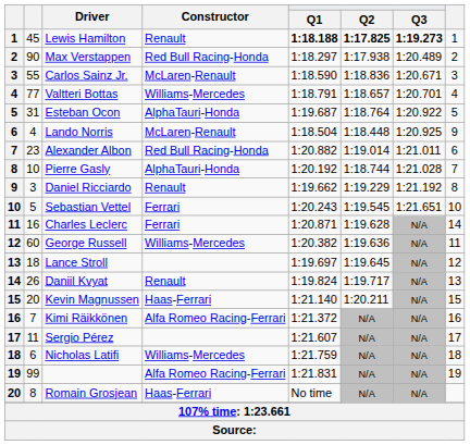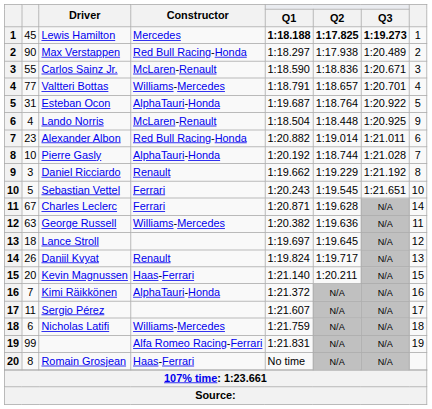 <table class="wikitable sortable" style="font-size: 85%;">
 <tr>
 <th rowspan="2"></th>
 <th rowspan="2"></th>
 <th rowspan="2">Driver</th>
 <th rowspan="2">Constructor</th>
 <th colspan="3" style="background:#eaecf0; text-align:center;"></th>
 <th rowspan="2"></th>
 </tr>
 <tr>
 <th scope="col">Q1</th>
 <th scope="col">Q2</th>
 <th scope="col">Q3</th>
 </tr>
 <tr>
 <th scope="row">1</th>
 <td align="center">45</td>
 <td data-sort-value="ham"> <a href='#'>Lewis Hamilton</a></td>
-<td><a href='#'>Renault</a></td>
+<td><a href='#'>Mercedes</a></td>
 <td><strong>1:18.188</strong></td>
 <td><strong>1:17.825</strong></td>
 <td><strong>1:19.273</strong></td>
 <td align="center">1</td>
 </tr>
 <tr>
 <th scope="row">2</th>
 <td align="center">90</td>
 <td data-sort-value="ver"> <a href='#'>Max Verstappen</a></td>
 <td><a href='#'>Red Bull Racing</a>-<a href='#'>Honda</a></td>
 <td>1:18.297</td>
 <td>1:17.938</td>
 <td>1:20.489</td>
 <td align="center">2</td>
 </tr>
 <tr>
 <th scope="row">3</th>
 <td align="center">55</td>
 <td data-sort-value="sai"> <a href='#'>Carlos Sainz Jr.</a></td>
 <td><a href='#'>McLaren</a>-<a href='#'>Renault</a></td>
 <td>1:18.590</td>
 <td>1:18.836</td>
 <td>1:20.671</td>
 <td align="center">3</td>
 </tr>
 <tr>
 <th scope="row">4</th>
 <td align="center">77</td>
 <td data-sort-value="bot"> <a href='#'>Valtteri Bottas</a></td>
 <td><a href='#'>Williams</a>-<a href='#'>Mercedes</a></td>
 <td>1:18.791</td>
 <td>1:18.657</td>
 <td>1:20.701</td>
 <td align="center">4</td>
 </tr>
 <tr>
 <th scope="row">5</th>
 <td align="center">31</td>
 <td data-sort-value="oco"> <a href='#'>Esteban Ocon</a></td>
 <td><a href='#'>AlphaTauri</a>-<a href='#'>Honda</a></td>
 <td>1:19.687</td>
 <td>1:18.764</td>
 <td>1:20.922</td>
 <td align="center">5</td>
 </tr>
 <tr>
 <th scope="row">6</th>
 <td align="center">4</td>
 <td data-sort-value="nor"> <a href='#'>Lando Norris</a></td>
 <td><a href='#'>McLaren</a>-<a href='#'>Renault</a></td>
 <td>1:18.504</td>
 <td>1:18.448</td>
 <td>1:20.925</td>
 <td align="center">9</td>
 </tr>
 <tr>
 <th scope="row">7</th>
 <td align="center">23</td>
 <td data-sort-value="alb"> <a href='#'>Alexander Albon</a></td>
 <td><a href='#'>Red Bull Racing</a>-<a href='#'>Honda</a></td>
 <td>1:20.882</td>
 <td>1:19.014</td>
 <td>1:21.011</td>
 <td align="center">6</td>
 </tr>
 <tr>
 <th scope="row">8</th>
 <td align="center">10</td>
 <td data-sort-value="gas"> <a href='#'>Pierre Gasly</a></td>
 <td><a href='#'>AlphaTauri</a>-<a href='#'>Honda</a></td>
 <td>1:20.192</td>
 <td>1:18.744</td>
 <td>1:21.028</td>
 <td align="center">7</td>
 </tr>
 <tr>
 <th scope="row">9</th>
 <td align="center">3</td>
 <td data-sort-value="ric"> <a href='#'>Daniel Ricciardo</a></td>
 <td><a href='#'>Renault</a></td>
 <td>1:19.662</td>
 <td>1:19.229</td>
 <td>1:21.192</td>
 <td align="center">8</td>
 </tr>
 <tr>
 <th scope="row">10</th>
 <td align="center">5</td>
 <td data-sort-value="vet"> <a href='#'>Sebastian Vettel</a></td>
 <td><a href='#'>Ferrari</a></td>
 <td>1:20.243</td>
 <td>1:19.545</td>
 <td>1:21.651</td>
 <td align="center">10</td>
 </tr>
 <tr>
 <th scope="row">11</th>
-<td align="center">16</td>
+<td align="center">67</td>
 <td data-sort-value="lec"> <a href='#'>Charles Leclerc</a></td>
 <td><a href='#'>Ferrari</a></td>
 <td>1:20.871</td>
 <td>1:19.628</td>
 <td style="background: silver" align="center" data-sort-value="11"><small>N/A</small></td>
 <td align="center">14</td>
 </tr>
 <tr>
 <th scope="row">12</th>
-<td align="center">60</td>
+<td align="center">63</td>
 <td data-sort-value="rus"> <a href='#'>George Russell</a></td>
 <td><a href='#'>Williams</a>-<a href='#'>Mercedes</a></td>
 <td>1:20.382</td>
 <td>1:19.636</td>
 <td style="background: silver" align="center" data-sort-value="12"><small>N/A</small></td>
 <td align="center">11</td>
 </tr>
 <tr>
 <th scope="row">13</th>
 <td align="center">18</td>
 <td data-sort-value="str"> <a href='#'>Lance Stroll</a></td>
 <td></td>
 <td>1:19.697</td>
 <td>1:19.645</td>
 <td style="background: silver" align="center" data-sort-value="13"><small>N/A</small></td>
 <td align="center">12</td>
 </tr>
 <tr>
 <th scope="row">14</th>
 <td align="center">26</td>
 <td data-sort-value="kvy"> <a href='#'>Daniil Kvyat</a></td>
 <td><a href='#'>Renault</a></td>
 <td>1:19.824</td>
 <td>1:19.717</td>
 <td style="background: silver" align="center" data-sort-value="14"><small>N/A</small></td>
 <td align="center">13</td>
 </tr>
 <tr>
 <th scope="row">15</th>
 <td align="center">20</td>
 <td data-sort-value="mag"> <a href='#'>Kevin Magnussen</a></td>
 <td><a href='#'>Haas</a>-<a href='#'>Ferrari</a></td>
 <td>1:21.140</td>
 <td>1:20.211</td>
 <td style="background: silver" align="center" data-sort-value="15"><small>N/A</small></td>
 <td align="center">15</td>
 </tr>
 <tr>
 <th scope="row">16</th>
 <td align="center">7</td>
 <td data-sort-value="rai"> <a href='#'>Kimi Räikkönen</a></td>
-<td><a href='#'>Alfa Romeo Racing</a>-<a href='#'>Ferrari</a></td>
+<td><a href='#'>AlphaTauri</a>-<a href='#'>Honda</a></td>
 <td>1:21.372</td>
 <td style="background: silver" align="center" data-sort-value="16"><small>N/A</small></td>
 <td style="background: silver" align="center" data-sort-value="16"><small>N/A</small></td>
 <td align="center">16</td>
 </tr>
 <tr>
 <th scope="row">17</th>
 <td align="center">11</td>
 <td data-sort-value="per"> <a href='#'>Sergio Pérez</a></td>
 <td></td>
 <td>1:21.607</td>
 <td style="background: silver" align="center" data-sort-value="17"><small>N/A</small></td>
 <td style="background: silver" align="center" data-sort-value="17"><small>N/A</small></td>
 <td align="center">17</td>
 </tr>
 <tr>
 <th scope="row">18</th>
 <td align="center">6</td>
 <td data-sort-value="lat"> <a href='#'>Nicholas Latifi</a></td>
 <td><a href='#'>Williams</a>-<a href='#'>Mercedes</a></td>
 <td>1:21.759</td>
 <td style="background: silver" align="center" data-sort-value="18"><small>N/A</small></td>
 <td style="background: silver" align="center" data-sort-value="18"><small>N/A</small></td>
 <td align="center">18</td>
 </tr>
 <tr>
 <th scope="row">19</th>
 <td align="center">99</td>
 <td data-sort-value="gio"></td>
 <td><a href='#'>Alfa Romeo Racing</a>-<a href='#'>Ferrari</a></td>
 <td>1:21.831</td>
 <td style="background: silver" align="center" data-sort-value="19"><small>N/A</small></td>
 <td style="background: silver" align="center" data-sort-value="19"><small>N/A</small></td>
 <td align="center">19</td>
 </tr>
 <tr>
 <th scope="row">20</th>
 <td align="center">8</td>
 <td data-sort-value="GRO"> <a href='#'>Romain Grosjean</a></td>
 <td><a href='#'>Haas</a>-<a href='#'>Ferrari</a></td>
 <td data-sort-value="2:00" nowrap>No time</td>
 <td style="background: silver" align="center"><small>N/A</small></td>
 <td style="background: silver" align="center"><small>N/A</small></td>
 <td align="center" data-sort-value="20"></td>
 </tr>
 <tr>
 </tr>
 <tr class="sortbottom">
 <th colspan="8"><a href='#'>107% time</a>: 1:23.661</th>
 </tr>
 <tr>
 <th colspan="8">Source:</th>
 </tr>
 </table>
